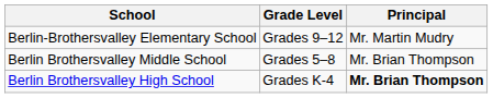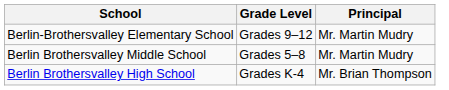 <table class="wikitable">
 <tr>
 <th>School</th>
 <th>Grade Level</th>
 <th>Principal</th>
 </tr>
 <tr>
 <td>Berlin-Brothersvalley Elementary School</td>
 <td>Grades 9–12</td>
 <td>Mr. Martin Mudry</td>
 </tr>
 <tr>
 <td>Berlin Brothersvalley Middle School</td>
 <td>Grades 5–8</td>
-<td>Mr. Brian Thompson</td>
+<td>Mr. Martin Mudry</td>
 </tr>
 <tr>
 <td><a href='#'>Berlin Brothersvalley High School</a></td>
 <td>Grades K-4</td>
-<td><strong>Mr. Brian Thompson</strong></td>
+<td>Mr. Brian Thompson</td>
 </tr>
 </table>
